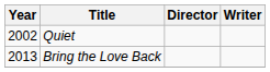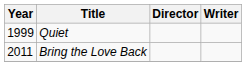 <table class="wikitable">
 <tr>
 <th>Year</th>
 <th>Title</th>
 <th>Director</th>
 <th>Writer</th>
 </tr>
 <tr>
-<td>2002</td>
+<td>1999</td>
 <td><em>Quiet</em></td>
 <td></td>
 <td></td>
 </tr>
 <tr>
-<td>2013</td>
+<td>2011</td>
 <td><em>Bring the Love Back</em></td>
 <td></td>
 <td></td>
 </tr>
 <tr>
 </tr>
 </table>
